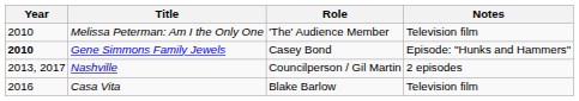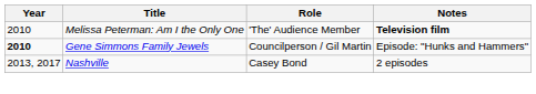 <table class="wikitable sortable">
 <tr>
 <th>Year</th>
 <th>Title</th>
 <th>Role</th>
 <th>Notes</th>
 </tr>
 <tr>
 <td>2010</td>
 <td><em>Melissa Peterman: Am I the Only One</em></td>
 <td>'The' Audience Member</td>
-<td>Television film</td>
+<td><strong>Television film</strong></td>
 </tr>
 <tr>
 <td><strong>2010</strong></td>
 <td><em><a href='#'>Gene Simmons Family Jewels</a></em></td>
-<td>Casey Bond</td>
+<td>Councilperson / Gil Martin</td>
 <td>Episode: "Hunks and Hammers"</td>
 </tr>
 <tr>
 <td>2013, 2017</td>
 <td><a href='#'><em>Nashville</em></a></td>
-<td>Councilperson / Gil Martin</td>
+<td>Casey Bond</td>
 <td>2 episodes</td>
 </tr>
-<tr>
-<td>2016</td>
-<td><em>Casa Vita</em></td>
-<td>Blake Barlow</td>
-<td>Television film</td>
-</tr>
 </table>
